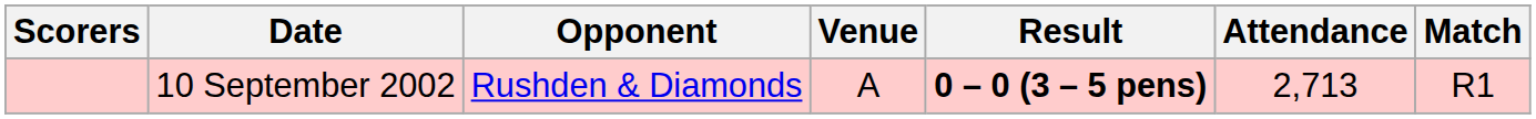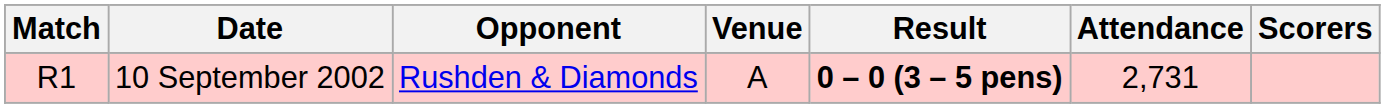 <table class="wikitable" style="font-size:100%; text-align:center">
 <tr>
-<th>Scorers</th>
+<th>Match</th>
 <th>Date</th>
 <th>Opponent</th>
 <th>Venue</th>
 <th>Result</th>
 <th>Attendance</th>
-<th>Match</th>
+<th>Scorers</th>
 </tr>
 <tr style="background: #FFCCCC;">
-<td></td>
+<td>R1</td>
 <td>10 September 2002</td>
 <td><a href='#'>Rushden & Diamonds</a></td>
 <td>A</td>
 <td><strong>0 – 0 (3 – 5 pens)</strong></td>
-<td>2,713</td>
-<td>R1</td>
+<td>2,731</td>
+<td></td>
 </tr>
 </table>
